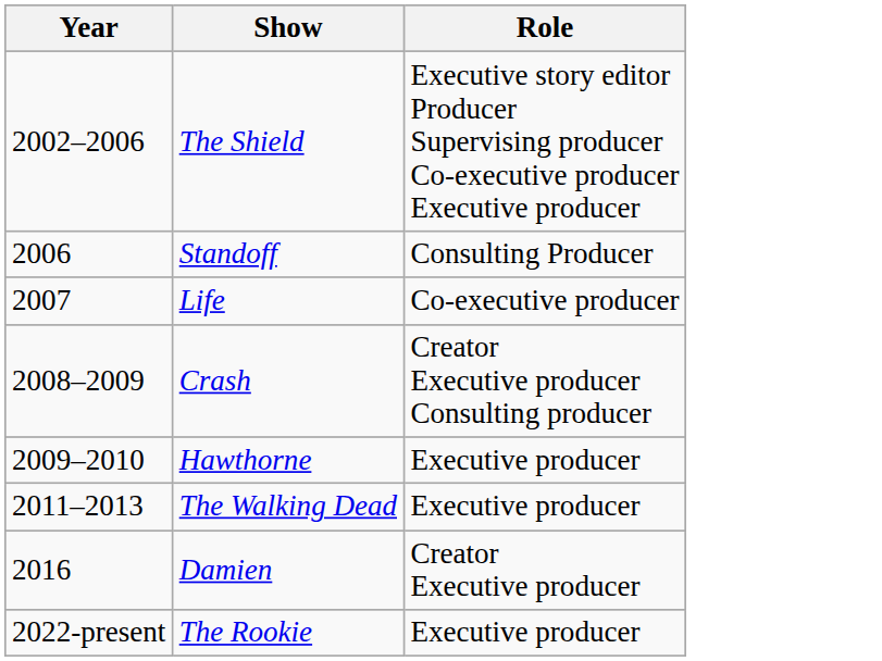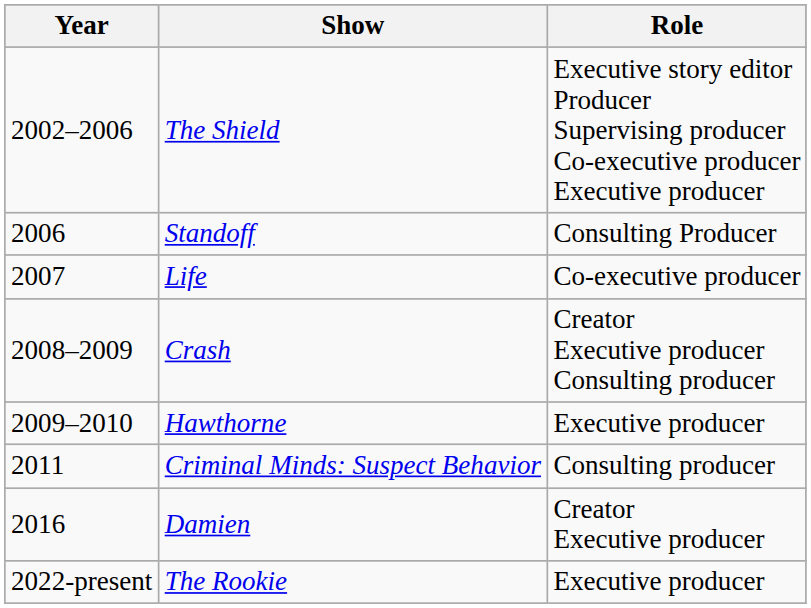 <table class="wikitable">
 <tr style="background:#ccc; text-align:center;">
 <th>Year</th>
 <th>Show</th>
 <th>Role</th>
 </tr>
 <tr>
 <td>2002–2006</td>
 <td><em><a href='#'>The Shield</a></em></td>
 <td>Executive story editor <br>Producer <br>Supervising producer <br>Co-executive producer <br>Executive producer </td>
 </tr>
 <tr>
 <td>2006</td>
 <td><em><a href='#'>Standoff</a></em></td>
 <td>Consulting Producer</td>
 </tr>
 <tr>
 <td>2007</td>
 <td><em><a href='#'>Life</a></em></td>
 <td>Co-executive producer</td>
 </tr>
 <tr>
 <td>2008–2009</td>
 <td><em><a href='#'>Crash</a></em></td>
 <td>Creator<br>Executive producer <br>Consulting producer </td>
 </tr>
 <tr>
 <td>2009–2010</td>
 <td><em><a href='#'>Hawthorne</a></em></td>
 <td>Executive producer</td>
 </tr>
 <tr>
-<td>2011–2013</td>
-<td><em><a href='#'>The Walking Dead</a></em></td>
-<td>Executive producer</td>
+<td>2011</td>
+<td><em><a href='#'>Criminal Minds: Suspect Behavior</a></em></td>
+<td>Consulting producer</td>
 </tr>
 <tr>
 <td>2016</td>
 <td><em><a href='#'>Damien</a></em></td>
 <td>Creator<br>Executive producer</td>
 </tr>
 <tr>
 <td>2022-present</td>
 <td><em><a href='#'>The Rookie</a></em></td>
 <td>Executive producer</td>
 </tr>
 </table>
